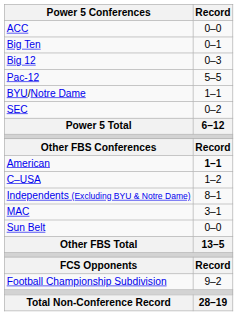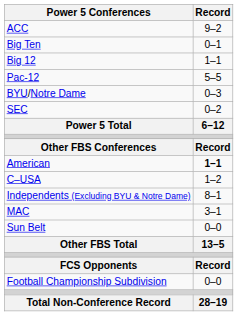 <table class="wikitable">
 <tr>
 <th>Power 5 Conferences</th>
 <th>Record</th>
 </tr>
 <tr>
 <td><a href='#'>ACC</a></td>
-<td align=center>0–0</td>
+<td align=center>9–2</td>
 </tr>
 <tr>
 <td><a href='#'>Big Ten</a></td>
 <td align=center>0–1</td>
 </tr>
 <tr>
 <td><a href='#'>Big 12</a></td>
-<td align=center>0–3</td>
+<td align=center>1–1</td>
 </tr>
 <tr>
 <td><a href='#'>Pac-12</a></td>
 <td align=center>5–5</td>
 </tr>
 <tr>
 <td><a href='#'>BYU</a>/<a href='#'>Notre Dame</a></td>
-<td align=center>1–1</td>
+<td align=center>0–3</td>
 </tr>
 <tr>
 <td><a href='#'>SEC</a></td>
 <td align=center>0–2</td>
 </tr>
 <tr>
 <th>Power 5 Total</th>
 <th>6–12</th>
 </tr>
 <tr>
 <th colspan="2" style="background:lightgrey;"></th>
 </tr>
 <tr>
 <th>Other FBS Conferences</th>
 <th>Record</th>
 </tr>
 <tr>
 <td><a href='#'>American</a></td>
 <td align=center><strong>1–1</strong></td>
 </tr>
 <tr>
 <td><a href='#'>C–USA</a></td>
 <td align=center>1–2</td>
 </tr>
 <tr>
 <td><a href='#'>Independents <small>(Excluding BYU & Notre Dame)</small></a></td>
 <td align=center>8–1</td>
 </tr>
 <tr>
 <td><a href='#'>MAC</a></td>
 <td align=center>3–1</td>
 </tr>
 <tr>
 <td><a href='#'>Sun Belt</a></td>
 <td align=center>0–0</td>
 </tr>
 <tr>
 <th>Other FBS Total</th>
 <th>13–5</th>
 </tr>
 <tr>
 <th colspan="2" style="background:lightgrey;"></th>
 </tr>
 <tr>
 <th>FCS Opponents</th>
 <th>Record</th>
 </tr>
 <tr>
 <td><a href='#'>Football Championship Subdivision</a></td>
-<td align=center>9–2</td>
+<td align=center>0–0</td>
 </tr>
 <tr>
 <th colspan="2" style="background:lightgrey;"></th>
 </tr>
 <tr>
 <th>Total Non-Conference Record</th>
 <th>28–19</th>
 </tr>
 </table>
